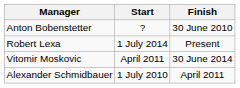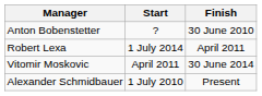 <table class="wikitable">
 <tr>
 <th>Manager</th>
 <th>Start</th>
 <th>Finish</th>
 </tr>
 <tr align="center">
 <td align="left">Anton Bobenstetter</td>
 <td>?</td>
 <td>30 June 2010</td>
 </tr>
 <tr align="center">
 <td align="left">Robert Lexa</td>
 <td>1 July 2014</td>
-<td>Present</td>
+<td>April 2011</td>
 </tr>
 <tr align="center">
 <td align="left">Vitomir Moskovic</td>
 <td>April 2011</td>
 <td>30 June 2014</td>
 </tr>
 <tr align="center">
 <td align="left">Alexander Schmidbauer</td>
 <td>1 July 2010</td>
-<td>April 2011</td>
+<td>Present</td>
 </tr>
 </table>
